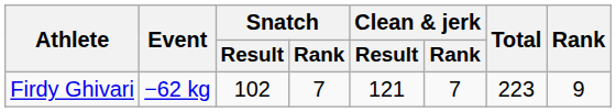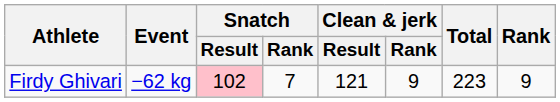 <table class="wikitable" style="font-size:90%">
 <tr>
 <th rowspan="2">Athlete</th>
 <th rowspan="2">Event</th>
 <th colspan="2">Snatch</th>
 <th colspan="2">Clean & jerk</th>
 <th rowspan="2">Total</th>
 <th rowspan="2">Rank</th>
 </tr>
 <tr style="font-size:95%">
 <th>Result</th>
 <th>Rank</th>
 <th>Result</th>
 <th>Rank</th>
 </tr>
 <tr align=center>
 <td align=left><a href='#'>Firdy Ghivari</a></td>
 <td align=left><a href='#'>−62 kg</a></td>
-<td>102</td>
+<td style="background: pink;">102</td>
 <td>7</td>
 <td>121</td>
-<td>7</td>
+<td>9</td>
 <td>223</td>
 <td>9</td>
 </tr>
 </table>
